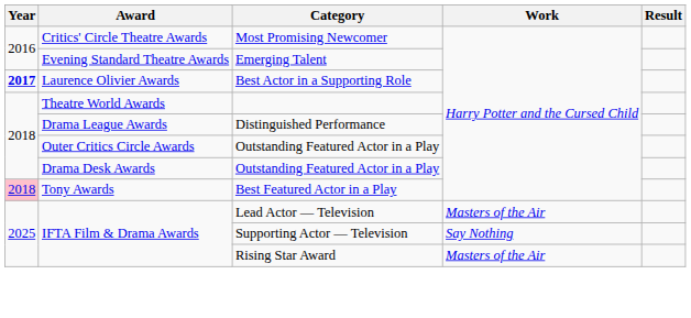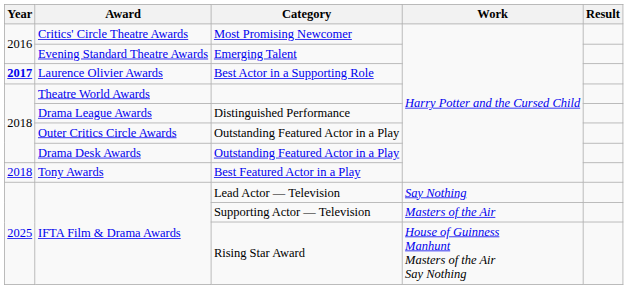 <table class="wikitable sortable">
 <tr>
 <th>Year</th>
 <th>Award</th>
 <th>Category</th>
 <th>Work</th>
 <th>Result</th>
 </tr>
 <tr>
 <td rowspan="2" style="text-align: center;">2016</td>
 <td><a href='#'>Critics' Circle Theatre Awards</a></td>
 <td><a href='#'>Most Promising Newcomer</a></td>
 <td rowspan="8"><em><a href='#'>Harry Potter and the Cursed Child</a></em></td>
 <td></td>
 </tr>
 <tr>
 <td><a href='#'>Evening Standard Theatre Awards</a></td>
 <td><a href='#'>Emerging Talent</a></td>
 <td></td>
 </tr>
 <tr>
 <td style="text-align: center;"><strong><a href='#'>2017</a></strong></td>
 <td><a href='#'>Laurence Olivier Awards</a></td>
 <td><a href='#'>Best Actor in a Supporting Role</a></td>
 <td></td>
 </tr>
 <tr>
 <td rowspan="4" style="text-align: center;">2018</td>
 <td><a href='#'>Theatre World Awards</a></td>
 <td></td>
 <td></td>
 </tr>
 <tr>
 <td><a href='#'>Drama League Awards</a></td>
 <td>Distinguished Performance</td>
 <td></td>
 </tr>
 <tr>
 <td><a href='#'>Outer Critics Circle Awards</a></td>
 <td>Outstanding Featured Actor in a Play</td>
 <td></td>
 </tr>
 <tr>
 <td><a href='#'>Drama Desk Awards</a></td>
 <td><a href='#'>Outstanding Featured Actor in a Play</a></td>
 <td></td>
 </tr>
 <tr>
-<td style="background: pink; text-align: center;"><a href='#'>2018</a></td>
+<td style="text-align: center;"><a href='#'>2018</a></td>
 <td><a href='#'>Tony Awards</a></td>
 <td><a href='#'>Best Featured Actor in a Play</a></td>
 <td></td>
 </tr>
 <tr>
 <td rowspan="3" style="text-align: center;"><a href='#'>2025</a></td>
 <td rowspan="3"><a href='#'>IFTA Film & Drama Awards</a></td>
 <td>Lead Actor — Television</td>
+<td><em><a href='#'>Say Nothing</a></em></td>
+<td></td>
+</tr>
+<tr>
+<td>Supporting Actor — Television</td>
 <td><em><a href='#'>Masters of the Air</a></em></td>
 <td></td>
 </tr>
 <tr>
-<td>Supporting Actor — Television</td>
-<td><em><a href='#'>Say Nothing</a></em></td>
-<td></td>
-</tr>
-<tr>
 <td>Rising Star Award</td>
-<td><em><a href='#'>Masters of the Air</a></em></td>
+<td><em><a href='#'>House of Guinness</a></em><br><em><a href='#'>Manhunt</a></em><br><em>Masters of the Air</em><br><em>Say Nothing</em></td>
 <td></td>
 </tr>
 </table>
